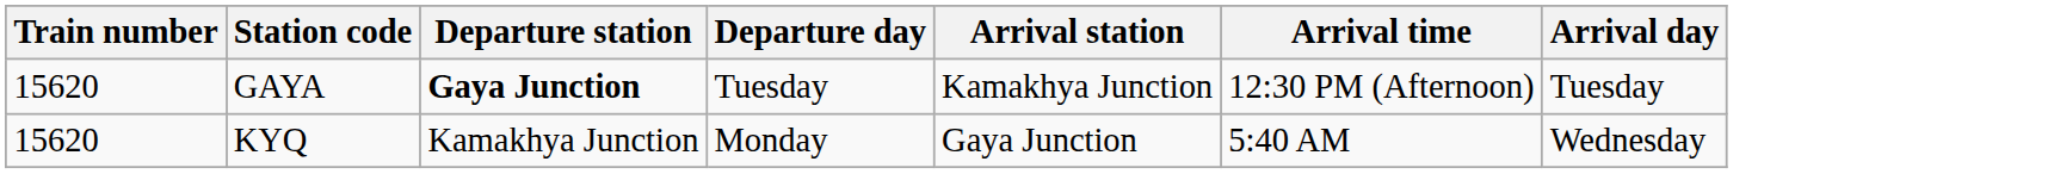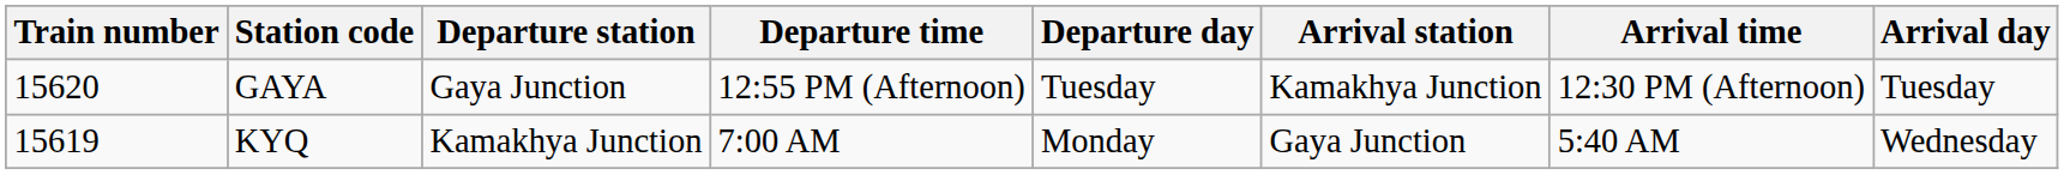 <table class="wikitable">
 <tr>
 <th>Train number</th>
 <th>Station code</th>
 <th>Departure station</th>
+<th>Departure time</th>
 <th>Departure day</th>
 <th>Arrival station</th>
 <th>Arrival time</th>
 <th>Arrival day</th>
 </tr>
 <tr>
 <td>15620</td>
 <td>GAYA</td>
-<td><strong>Gaya Junction</strong></td>
+<td>Gaya Junction</td>
+<td>12:55 PM (Afternoon)</td>
 <td>Tuesday</td>
 <td>Kamakhya Junction</td>
 <td>12:30 PM (Afternoon)</td>
 <td>Tuesday</td>
 </tr>
 <tr>
-<td>15620</td>
+<td>15619</td>
 <td>KYQ</td>
 <td>Kamakhya Junction</td>
+<td>7:00 AM</td>
 <td>Monday</td>
 <td>Gaya Junction</td>
 <td>5:40 AM</td>
 <td>Wednesday</td>
 </tr>
 </table>
